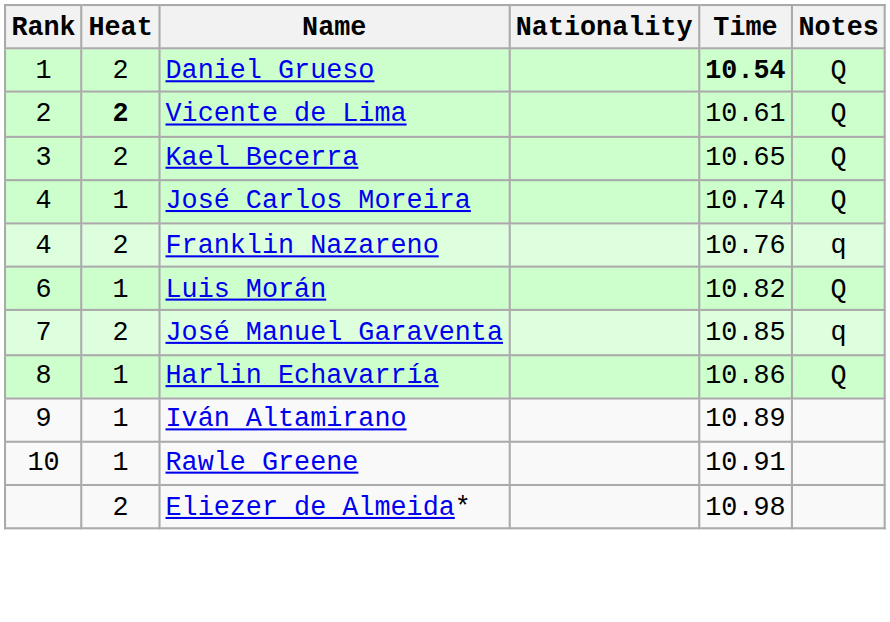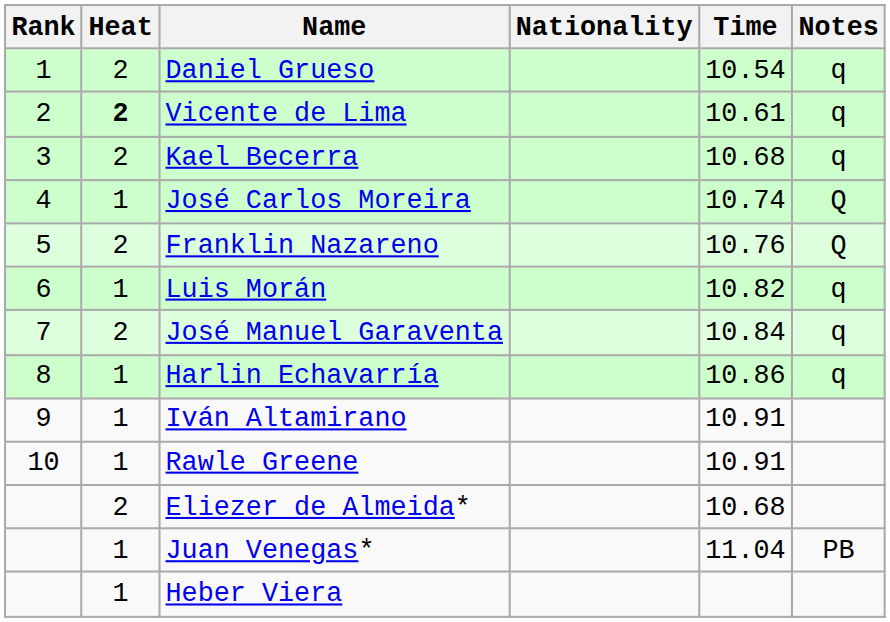 <table class="wikitable sortable" style="text-align:center">
 <tr>
 <th>Rank</th>
 <th>Heat</th>
 <th>Name</th>
 <th>Nationality</th>
 <th>Time</th>
 <th>Notes</th>
 </tr>
 <tr bgcolor=ccffcc>
 <td>1</td>
 <td>2</td>
 <td align=left><a href='#'>Daniel Grueso</a></td>
 <td align=left></td>
-<td><strong>10.54</strong></td>
-<td>Q</td>
+<td>10.54</td>
+<td>q</td>
 </tr>
 <tr bgcolor=ccffcc>
 <td>2</td>
 <td><strong>2</strong></td>
 <td align=left><a href='#'>Vicente de Lima</a></td>
 <td align=left></td>
 <td>10.61</td>
-<td>Q</td>
+<td>q</td>
 </tr>
 <tr bgcolor=ccffcc>
 <td>3</td>
 <td>2</td>
 <td align=left><a href='#'>Kael Becerra</a></td>
 <td align=left></td>
-<td>10.65</td>
-<td>Q</td>
+<td>10.68</td>
+<td>q</td>
 </tr>
 <tr bgcolor=ccffcc>
 <td>4</td>
 <td>1</td>
 <td align=left><a href='#'>José Carlos Moreira</a></td>
 <td align=left></td>
 <td>10.74</td>
 <td>Q</td>
 </tr>
 <tr bgcolor=ddffdd>
-<td>4</td>
+<td>5</td>
 <td>2</td>
 <td align=left><a href='#'>Franklin Nazareno</a></td>
 <td align=left></td>
 <td>10.76</td>
-<td>q</td>
+<td>Q</td>
 </tr>
 <tr bgcolor=ccffcc>
 <td>6</td>
 <td>1</td>
 <td align=left><a href='#'>Luis Morán</a></td>
 <td align=left></td>
 <td>10.82</td>
-<td>Q</td>
+<td>q</td>
 </tr>
 <tr bgcolor=ddffdd>
 <td>7</td>
 <td>2</td>
 <td align=left><a href='#'>José Manuel Garaventa</a></td>
 <td align=left></td>
-<td>10.85</td>
+<td>10.84</td>
 <td>q</td>
 </tr>
 <tr bgcolor=ccffcc>
 <td>8</td>
 <td>1</td>
 <td align=left><a href='#'>Harlin Echavarría</a></td>
 <td align=left></td>
 <td>10.86</td>
-<td>Q</td>
+<td>q</td>
 </tr>
 <tr>
 <td>9</td>
 <td>1</td>
 <td align=left><a href='#'>Iván Altamirano</a></td>
 <td align=left></td>
-<td>10.89</td>
+<td>10.91</td>
 <td></td>
 </tr>
 <tr>
 <td>10</td>
 <td>1</td>
 <td align=left><a href='#'>Rawle Greene</a></td>
 <td align=left></td>
 <td>10.91</td>
 <td></td>
 </tr>
 <tr>
 <td></td>
 <td>2</td>
 <td align=left><a href='#'>Eliezer de Almeida</a>*</td>
 <td align=left></td>
-<td>10.98</td>
+<td>10.68</td>
+<td></td>
+</tr>
+<tr>
+<td></td>
+<td>1</td>
+<td align=left><a href='#'>Juan Venegas</a>*</td>
+<td align=left></td>
+<td>11.04</td>
+<td>PB</td>
+</tr>
+<tr>
+<td></td>
+<td>1</td>
+<td align=left><a href='#'>Heber Viera</a></td>
+<td align=left></td>
+<td></td>
 <td></td>
 </tr>
 </table>
